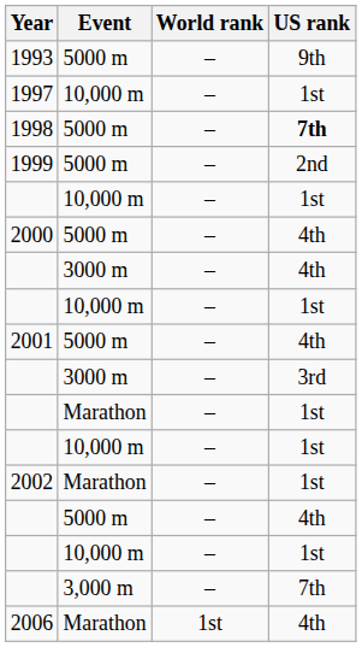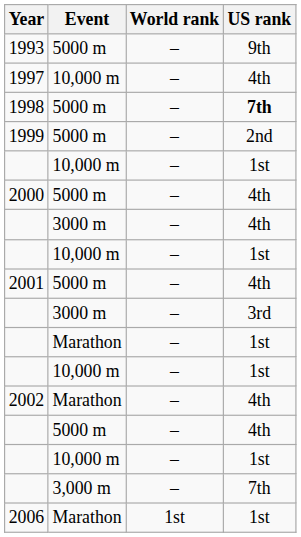 <table class=wikitable style="font-size: 95%;">
 <tr>
 <th>Year</th>
 <th>Event</th>
 <th>World rank</th>
 <th>US rank</th>
 </tr>
 <tr>
 <td>1993</td>
 <td>5000 m</td>
 <td style="text-align:center;">–</td>
 <td style="text-align:center;">9th</td>
 </tr>
 <tr>
 <td>1997</td>
 <td>10,000 m</td>
 <td style="text-align:center;">–</td>
-<td style="text-align:center;">1st</td>
+<td style="text-align:center;">4th</td>
 </tr>
 <tr>
 <td>1998</td>
 <td>5000 m</td>
 <td style="text-align:center;">–</td>
 <td style="text-align:center;"><strong>7th</strong></td>
 </tr>
 <tr>
 <td>1999</td>
 <td>5000 m</td>
 <td style="text-align:center;">–</td>
 <td style="text-align:center;">2nd</td>
 </tr>
 <tr>
 <td></td>
 <td>10,000 m</td>
 <td style="text-align:center;">–</td>
 <td style="text-align:center;">1st</td>
 </tr>
 <tr>
 <td>2000</td>
 <td>5000 m</td>
 <td style="text-align:center;">–</td>
 <td style="text-align:center;">4th</td>
 </tr>
 <tr>
 <td></td>
 <td>3000 m</td>
 <td style="text-align:center;">–</td>
 <td style="text-align:center;">4th</td>
 </tr>
 <tr>
 <td></td>
 <td>10,000 m</td>
 <td style="text-align:center;">–</td>
 <td style="text-align:center;">1st</td>
 </tr>
 <tr>
 <td>2001</td>
 <td>5000 m</td>
 <td style="text-align:center;">–</td>
 <td style="text-align:center;">4th</td>
 </tr>
 <tr>
 <td></td>
 <td>3000 m</td>
 <td style="text-align:center;">–</td>
 <td style="text-align:center;">3rd</td>
 </tr>
 <tr>
 <td></td>
 <td>Marathon</td>
 <td style="text-align:center;">–</td>
 <td style="text-align:center;">1st</td>
 </tr>
 <tr>
 <td></td>
 <td>10,000 m</td>
 <td style="text-align:center;">–</td>
 <td style="text-align:center;">1st</td>
 </tr>
 <tr>
 <td>2002</td>
 <td>Marathon</td>
 <td style="text-align:center;">–</td>
-<td style="text-align:center;">1st</td>
+<td style="text-align:center;">4th</td>
 </tr>
 <tr>
 <td></td>
 <td>5000 m</td>
 <td style="text-align:center;">–</td>
 <td style="text-align:center;">4th</td>
 </tr>
 <tr>
 <td></td>
 <td>10,000 m</td>
 <td style="text-align:center;">–</td>
 <td style="text-align:center;">1st</td>
 </tr>
 <tr>
 <td></td>
 <td>3,000 m</td>
 <td style="text-align:center;">–</td>
 <td style="text-align:center;">7th</td>
 </tr>
 <tr>
 <td>2006</td>
 <td>Marathon</td>
 <td style="text-align:center;">1st</td>
-<td style="text-align:center;">4th</td>
+<td style="text-align:center;">1st</td>
 </tr>
 </table>
